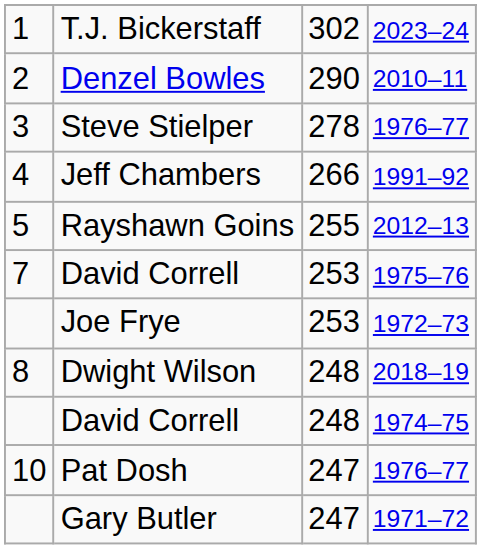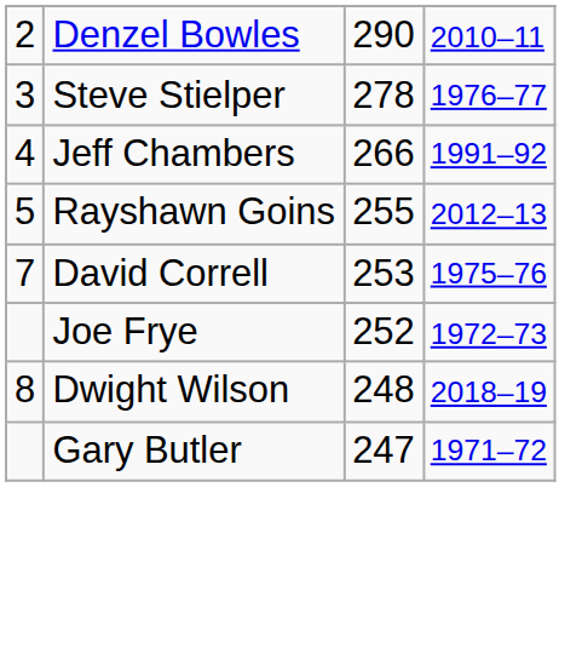 <table class="wikitable">
 <tr>
-</tr>
-<tr>
-<td>1</td>
-<td>T.J. Bickerstaff</td>
-<td>302</td>
-<td style="font-size:80%;"><a href='#'>2023–24</a></td>
 </tr>
 <tr>
 <td>2</td>
 <td><a href='#'>Denzel Bowles</a></td>
 <td>290</td>
 <td style="font-size:80%;"><a href='#'>2010–11</a></td>
 </tr>
 <tr>
 <td>3</td>
 <td>Steve Stielper</td>
 <td>278</td>
 <td style="font-size:80%;"><a href='#'>1976–77</a></td>
 </tr>
 <tr>
 <td>4</td>
 <td>Jeff Chambers</td>
 <td>266</td>
 <td style="font-size:80%;"><a href='#'>1991–92</a></td>
 </tr>
 <tr>
 <td>5</td>
 <td>Rayshawn Goins</td>
 <td>255</td>
 <td style="font-size:80%;"><a href='#'>2012–13</a></td>
 </tr>
 <tr>
 <td>7</td>
 <td>David Correll</td>
 <td>253</td>
 <td style="font-size:80%;"><a href='#'>1975–76</a></td>
 </tr>
 <tr>
 <td></td>
 <td>Joe Frye</td>
-<td>253</td>
+<td>252</td>
 <td style="font-size:80%;"><a href='#'>1972–73</a></td>
 </tr>
 <tr>
 <td>8</td>
 <td>Dwight Wilson</td>
 <td>248</td>
 <td style="font-size:80%;"><a href='#'>2018–19</a></td>
 </tr>
 <tr>
 <td></td>
-<td>David Correll</td>
-<td>248</td>
-<td style="font-size:80%;"><a href='#'>1974–75</a></td>
-</tr>
-<tr>
-<td>10</td>
-<td>Pat Dosh</td>
-<td>247</td>
-<td style="font-size:80%;"><a href='#'>1976–77</a></td>
-</tr>
-<tr>
-<td></td>
 <td>Gary Butler</td>
 <td>247</td>
 <td style="font-size:80%;"><a href='#'>1971–72</a></td>
 </tr>
 </table>
